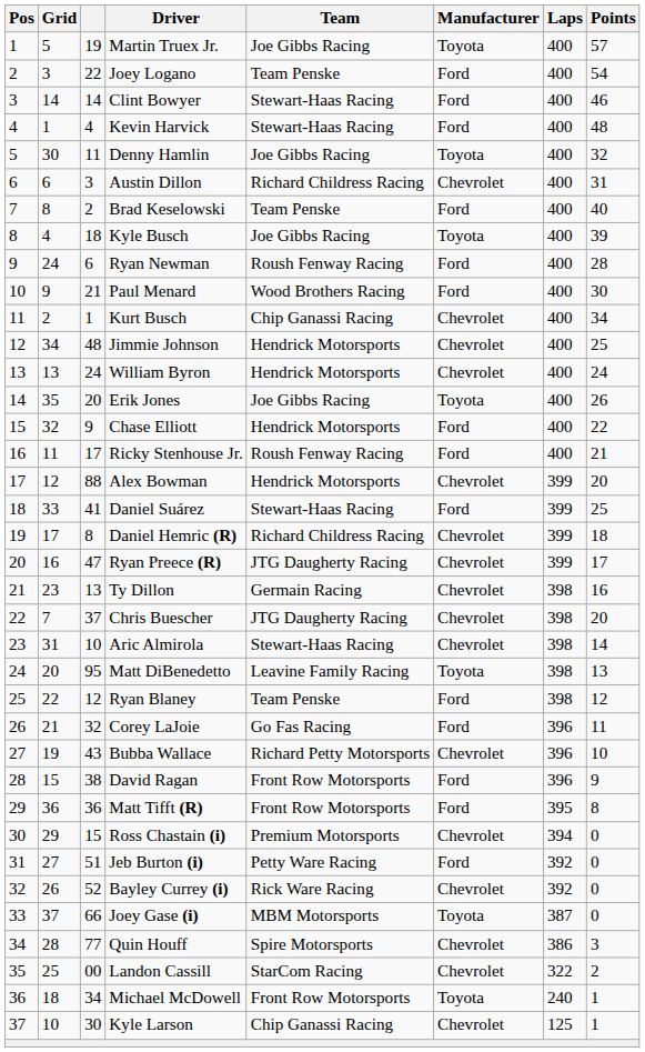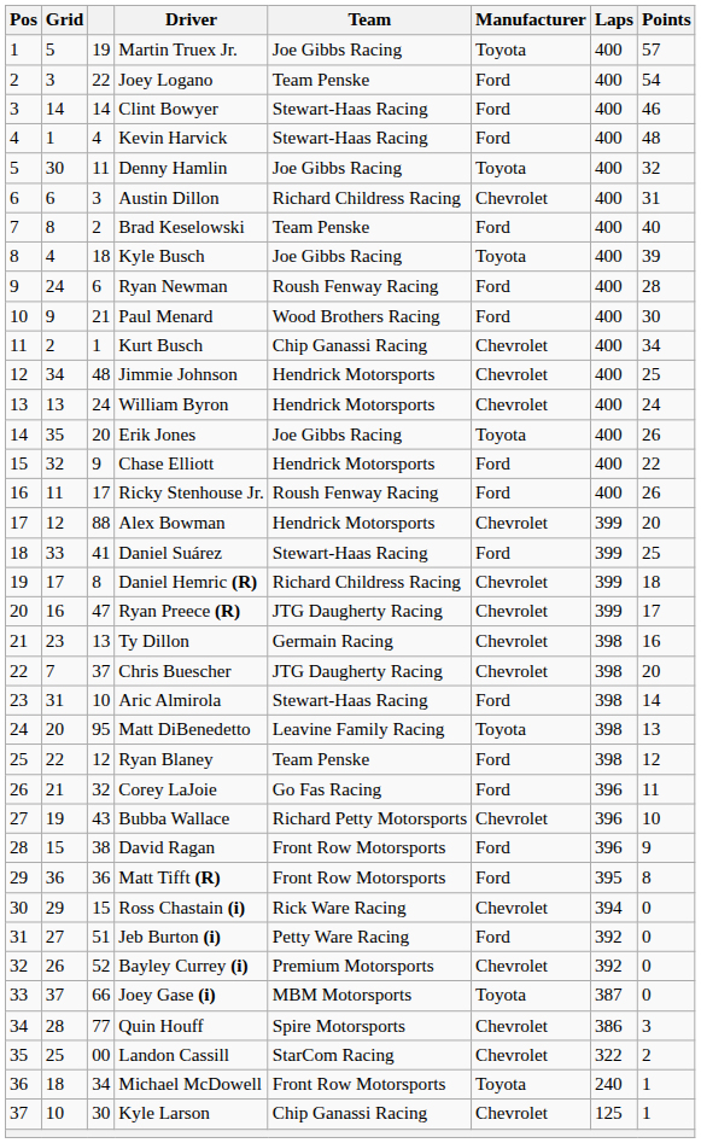 <table class="wikitable" style="font-size:98%">
 <tr>
 <th>Pos</th>
 <th>Grid</th>
 <th></th>
 <th>Driver</th>
 <th>Team</th>
 <th>Manufacturer</th>
 <th>Laps</th>
 <th>Points</th>
 </tr>
 <tr>
 <td>1</td>
 <td>5</td>
 <td>19</td>
 <td>Martin Truex Jr.</td>
 <td>Joe Gibbs Racing</td>
 <td>Toyota</td>
 <td>400</td>
 <td>57</td>
 </tr>
 <tr>
 <td>2</td>
 <td>3</td>
 <td>22</td>
 <td>Joey Logano</td>
 <td>Team Penske</td>
 <td>Ford</td>
 <td>400</td>
 <td>54</td>
 </tr>
 <tr>
 <td>3</td>
 <td>14</td>
 <td>14</td>
 <td>Clint Bowyer</td>
 <td>Stewart-Haas Racing</td>
 <td>Ford</td>
 <td>400</td>
 <td>46</td>
 </tr>
 <tr>
 <td>4</td>
 <td>1</td>
 <td>4</td>
 <td>Kevin Harvick</td>
 <td>Stewart-Haas Racing</td>
 <td>Ford</td>
 <td>400</td>
 <td>48</td>
 </tr>
 <tr>
 <td>5</td>
 <td>30</td>
 <td>11</td>
 <td>Denny Hamlin</td>
 <td>Joe Gibbs Racing</td>
 <td>Toyota</td>
 <td>400</td>
 <td>32</td>
 </tr>
 <tr>
 <td>6</td>
 <td>6</td>
 <td>3</td>
 <td>Austin Dillon</td>
 <td>Richard Childress Racing</td>
 <td>Chevrolet</td>
 <td>400</td>
 <td>31</td>
 </tr>
 <tr>
 <td>7</td>
 <td>8</td>
 <td>2</td>
 <td>Brad Keselowski</td>
 <td>Team Penske</td>
 <td>Ford</td>
 <td>400</td>
 <td>40</td>
 </tr>
 <tr>
 <td>8</td>
 <td>4</td>
 <td>18</td>
 <td>Kyle Busch</td>
 <td>Joe Gibbs Racing</td>
 <td>Toyota</td>
 <td>400</td>
 <td>39</td>
 </tr>
 <tr>
 <td>9</td>
 <td>24</td>
 <td>6</td>
 <td>Ryan Newman</td>
 <td>Roush Fenway Racing</td>
 <td>Ford</td>
 <td>400</td>
 <td>28</td>
 </tr>
 <tr>
 <td>10</td>
 <td>9</td>
 <td>21</td>
 <td>Paul Menard</td>
 <td>Wood Brothers Racing</td>
 <td>Ford</td>
 <td>400</td>
 <td>30</td>
 </tr>
 <tr>
 <td>11</td>
 <td>2</td>
 <td>1</td>
 <td>Kurt Busch</td>
 <td>Chip Ganassi Racing</td>
 <td>Chevrolet</td>
 <td>400</td>
 <td>34</td>
 </tr>
 <tr>
 <td>12</td>
 <td>34</td>
 <td>48</td>
 <td>Jimmie Johnson</td>
 <td>Hendrick Motorsports</td>
 <td>Chevrolet</td>
 <td>400</td>
 <td>25</td>
 </tr>
 <tr>
 <td>13</td>
 <td>13</td>
 <td>24</td>
 <td>William Byron</td>
 <td>Hendrick Motorsports</td>
 <td>Chevrolet</td>
 <td>400</td>
 <td>24</td>
 </tr>
 <tr>
 <td>14</td>
 <td>35</td>
 <td>20</td>
 <td>Erik Jones</td>
 <td>Joe Gibbs Racing</td>
 <td>Toyota</td>
 <td>400</td>
 <td>26</td>
 </tr>
 <tr>
 <td>15</td>
 <td>32</td>
 <td>9</td>
 <td>Chase Elliott</td>
 <td>Hendrick Motorsports</td>
 <td>Ford</td>
 <td>400</td>
 <td>22</td>
 </tr>
 <tr>
 <td>16</td>
 <td>11</td>
 <td>17</td>
 <td>Ricky Stenhouse Jr.</td>
 <td>Roush Fenway Racing</td>
 <td>Ford</td>
 <td>400</td>
-<td>21</td>
+<td>26</td>
 </tr>
 <tr>
 <td>17</td>
 <td>12</td>
 <td>88</td>
 <td>Alex Bowman</td>
 <td>Hendrick Motorsports</td>
 <td>Chevrolet</td>
 <td>399</td>
 <td>20</td>
 </tr>
 <tr>
 <td>18</td>
 <td>33</td>
 <td>41</td>
 <td>Daniel Suárez</td>
 <td>Stewart-Haas Racing</td>
 <td>Ford</td>
 <td>399</td>
 <td>25</td>
 </tr>
 <tr>
 <td>19</td>
 <td>17</td>
 <td>8</td>
 <td>Daniel Hemric <strong>(R)</strong></td>
 <td>Richard Childress Racing</td>
 <td>Chevrolet</td>
 <td>399</td>
 <td>18</td>
 </tr>
 <tr>
 <td>20</td>
 <td>16</td>
 <td>47</td>
 <td>Ryan Preece <strong>(R)</strong></td>
 <td>JTG Daugherty Racing</td>
 <td>Chevrolet</td>
 <td>399</td>
 <td>17</td>
 </tr>
 <tr>
 <td>21</td>
 <td>23</td>
 <td>13</td>
 <td>Ty Dillon</td>
 <td>Germain Racing</td>
 <td>Chevrolet</td>
 <td>398</td>
 <td>16</td>
 </tr>
 <tr>
 <td>22</td>
 <td>7</td>
 <td>37</td>
 <td>Chris Buescher</td>
 <td>JTG Daugherty Racing</td>
 <td>Chevrolet</td>
 <td>398</td>
 <td>20</td>
 </tr>
 <tr>
 <td>23</td>
 <td>31</td>
 <td>10</td>
 <td>Aric Almirola</td>
 <td>Stewart-Haas Racing</td>
-<td>Chevrolet</td>
+<td>Ford</td>
 <td>398</td>
 <td>14</td>
 </tr>
 <tr>
 <td>24</td>
 <td>20</td>
 <td>95</td>
 <td>Matt DiBenedetto</td>
 <td>Leavine Family Racing</td>
 <td>Toyota</td>
 <td>398</td>
 <td>13</td>
 </tr>
 <tr>
 <td>25</td>
 <td>22</td>
 <td>12</td>
 <td>Ryan Blaney</td>
 <td>Team Penske</td>
 <td>Ford</td>
 <td>398</td>
 <td>12</td>
 </tr>
 <tr>
 <td>26</td>
 <td>21</td>
 <td>32</td>
 <td>Corey LaJoie</td>
 <td>Go Fas Racing</td>
 <td>Ford</td>
 <td>396</td>
 <td>11</td>
 </tr>
 <tr>
 <td>27</td>
 <td>19</td>
 <td>43</td>
 <td>Bubba Wallace</td>
 <td>Richard Petty Motorsports</td>
 <td>Chevrolet</td>
 <td>396</td>
 <td>10</td>
 </tr>
 <tr>
 <td>28</td>
 <td>15</td>
 <td>38</td>
 <td>David Ragan</td>
 <td>Front Row Motorsports</td>
 <td>Ford</td>
 <td>396</td>
 <td>9</td>
 </tr>
 <tr>
 <td>29</td>
 <td>36</td>
 <td>36</td>
 <td>Matt Tifft <strong>(R)</strong></td>
 <td>Front Row Motorsports</td>
 <td>Ford</td>
 <td>395</td>
 <td>8</td>
 </tr>
 <tr>
 <td>30</td>
 <td>29</td>
 <td>15</td>
 <td>Ross Chastain <strong>(i)</strong></td>
-<td>Premium Motorsports</td>
+<td>Rick Ware Racing</td>
 <td>Chevrolet</td>
 <td>394</td>
 <td>0</td>
 </tr>
 <tr>
 <td>31</td>
 <td>27</td>
 <td>51</td>
 <td>Jeb Burton <strong>(i)</strong></td>
 <td>Petty Ware Racing</td>
 <td>Ford</td>
 <td>392</td>
 <td>0</td>
 </tr>
 <tr>
 <td>32</td>
 <td>26</td>
 <td>52</td>
 <td>Bayley Currey <strong>(i)</strong></td>
-<td>Rick Ware Racing</td>
+<td>Premium Motorsports</td>
 <td>Chevrolet</td>
 <td>392</td>
 <td>0</td>
 </tr>
 <tr>
 <td>33</td>
 <td>37</td>
 <td>66</td>
 <td>Joey Gase <strong>(i)</strong></td>
 <td>MBM Motorsports</td>
 <td>Toyota</td>
 <td>387</td>
 <td>0</td>
 </tr>
 <tr>
 <td>34</td>
 <td>28</td>
 <td>77</td>
 <td>Quin Houff</td>
 <td>Spire Motorsports</td>
 <td>Chevrolet</td>
 <td>386</td>
 <td>3</td>
 </tr>
 <tr>
 <td>35</td>
 <td>25</td>
 <td>00</td>
 <td>Landon Cassill</td>
 <td>StarCom Racing</td>
 <td>Chevrolet</td>
 <td>322</td>
 <td>2</td>
 </tr>
 <tr>
 <td>36</td>
 <td>18</td>
 <td>34</td>
 <td>Michael McDowell</td>
 <td>Front Row Motorsports</td>
 <td>Toyota</td>
 <td>240</td>
 <td>1</td>
 </tr>
 <tr>
 <td>37</td>
 <td>10</td>
 <td>30</td>
 <td>Kyle Larson</td>
 <td>Chip Ganassi Racing</td>
 <td>Chevrolet</td>
 <td>125</td>
 <td>1</td>
 </tr>
 <tr>
 <th colspan="8"></th>
 </tr>
 </table>
